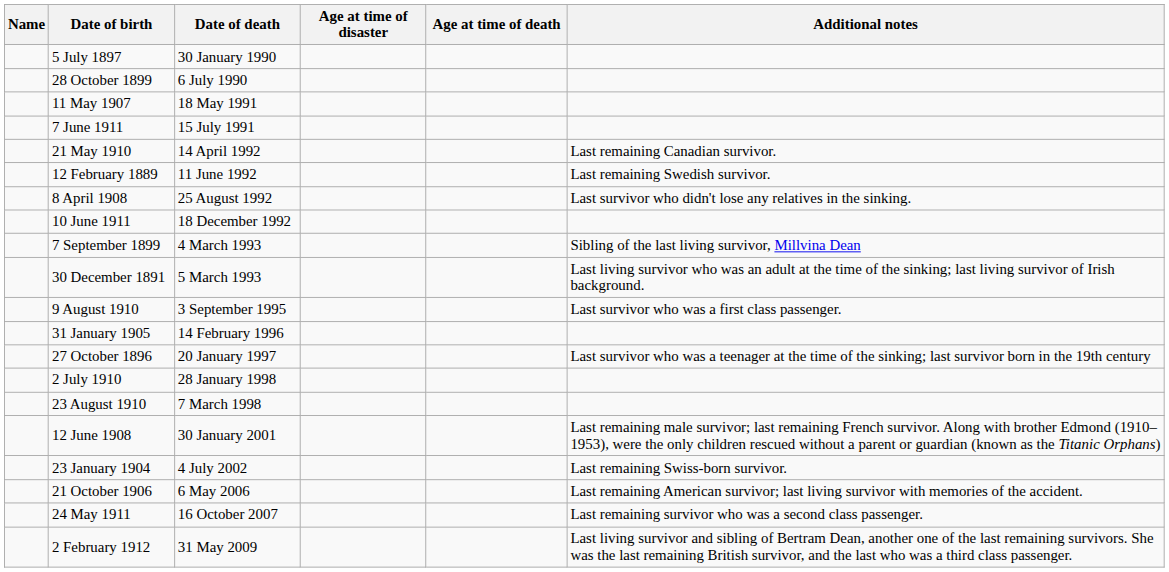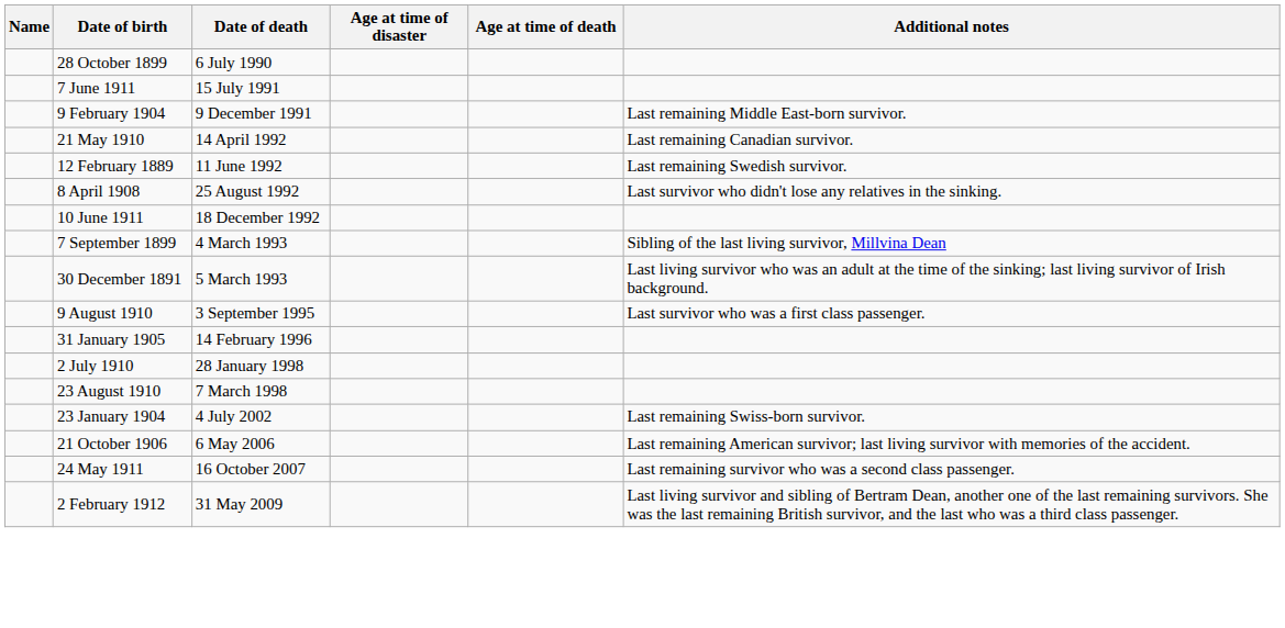 <table class="sortable wikitable">
 <tr>
 <th>Name</th>
 <th style="width:8em;">Date of birth</th>
 <th style="width:8em;">Date of death</th>
 <th style="width:8em;">Age at time of disaster</th>
 <th style="width:9em;">Age at time of death</th>
 <th class="unsortable">Additional notes</th>
 </tr>
 <tr>
 <td></td>
-<td>5 July 1897</td>
-<td>30 January 1990</td>
-<td></td>
-<td></td>
-<td></td>
-</tr>
-<tr>
-<td></td>
 <td>28 October 1899</td>
 <td>6 July 1990</td>
-<td></td>
-<td></td>
-<td></td>
-</tr>
-<tr>
-<td></td>
-<td>11 May 1907</td>
-<td>18 May 1991</td>
 <td></td>
 <td></td>
 <td></td>
 </tr>
 <tr>
 <td></td>
 <td>7 June 1911</td>
 <td>15 July 1991</td>
 <td></td>
 <td></td>
 <td></td>
+</tr>
+<tr>
+<td></td>
+<td>9 February 1904</td>
+<td>9 December 1991</td>
+<td></td>
+<td></td>
+<td>Last remaining Middle East-born survivor.</td>
 </tr>
 <tr>
 <td></td>
 <td>21 May 1910</td>
 <td>14 April 1992</td>
 <td></td>
 <td></td>
 <td>Last remaining Canadian survivor.</td>
 </tr>
 <tr>
 <td></td>
 <td>12 February 1889</td>
 <td>11 June 1992</td>
 <td></td>
 <td></td>
 <td>Last remaining Swedish survivor.</td>
 </tr>
 <tr>
 <td></td>
 <td>8 April 1908</td>
 <td>25 August 1992</td>
 <td></td>
 <td></td>
 <td>Last survivor who didn't lose any relatives in the sinking.</td>
 </tr>
 <tr>
 <td></td>
 <td>10 June 1911</td>
 <td>18 December 1992</td>
 <td></td>
 <td></td>
 <td></td>
 </tr>
 <tr>
 <td></td>
 <td>7 September 1899</td>
 <td>4 March 1993</td>
 <td></td>
 <td></td>
 <td>Sibling of the last living survivor, <a href='#'>Millvina Dean</a></td>
 </tr>
 <tr>
 <td></td>
 <td>30 December 1891</td>
 <td>5 March 1993</td>
 <td></td>
 <td></td>
 <td>Last living survivor who was an adult at the time of the sinking; last living survivor of Irish background.</td>
 </tr>
 <tr>
 <td></td>
 <td>9 August 1910</td>
 <td>3 September 1995</td>
 <td></td>
 <td></td>
 <td>Last survivor who was a first class passenger.</td>
 </tr>
 <tr>
 <td></td>
 <td>31 January 1905</td>
 <td>14 February 1996</td>
 <td></td>
 <td></td>
 <td></td>
 </tr>
 <tr>
 <td></td>
-<td>27 October 1896</td>
-<td>20 January 1997</td>
-<td></td>
-<td></td>
-<td>Last survivor who was a teenager at the time of the sinking; last survivor born in the 19th century</td>
-</tr>
-<tr>
-<td></td>
 <td>2 July 1910</td>
 <td>28 January 1998</td>
 <td></td>
 <td></td>
 <td></td>
 </tr>
 <tr>
 <td></td>
 <td>23 August 1910</td>
 <td>7 March 1998</td>
 <td></td>
 <td></td>
 <td></td>
-</tr>
-<tr>
-<td></td>
-<td>12 June 1908</td>
-<td>30 January 2001</td>
-<td></td>
-<td></td>
-<td>Last remaining male survivor; last remaining French survivor. Along with brother Edmond (1910–1953), were the only children rescued without a parent or guardian (known as the <em>Titanic Orphans</em>)</td>
 </tr>
 <tr>
 <td></td>
 <td>23 January 1904</td>
 <td>4 July 2002</td>
 <td></td>
 <td></td>
 <td>Last remaining Swiss-born survivor.</td>
 </tr>
 <tr>
 <td></td>
 <td>21 October 1906</td>
 <td>6 May 2006</td>
 <td></td>
 <td></td>
 <td>Last remaining American survivor; last living survivor with memories of the accident.</td>
 </tr>
 <tr>
 <td></td>
 <td>24 May 1911</td>
 <td>16 October 2007</td>
 <td></td>
 <td></td>
 <td>Last remaining survivor who was a second class passenger.</td>
 </tr>
 <tr>
 <td></td>
 <td>2 February 1912</td>
 <td>31 May 2009</td>
 <td></td>
 <td></td>
 <td>Last living survivor and sibling of Bertram Dean, another one of the last remaining survivors. She was the last remaining British survivor, and the last who was a third class passenger.</td>
 </tr>
 </table>
